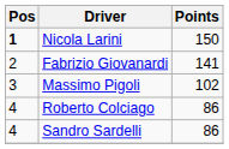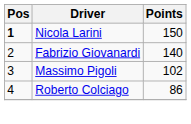 <table class="wikitable" style="font-size: 85%;">
 <tr>
 <th>Pos</th>
 <th>Driver</th>
 <th>Points</th>
 </tr>
 <tr>
 <td><strong>1</strong></td>
 <td> <a href='#'>Nicola Larini</a></td>
 <td style="text-align:right">150</td>
 </tr>
 <tr>
 <td>2</td>
 <td> <a href='#'>Fabrizio Giovanardi</a></td>
-<td style="text-align:right">141</td>
+<td style="text-align:right">140</td>
 </tr>
 <tr>
 <td>3</td>
 <td> <a href='#'>Massimo Pigoli</a></td>
 <td style="text-align:right">102</td>
 </tr>
 <tr>
 <td>4</td>
 <td> <a href='#'>Roberto Colciago</a></td>
 <td style="text-align:right">86</td>
 </tr>
 <tr>
-<td>4</td>
-<td> <a href='#'>Sandro Sardelli</a></td>
-<td style="text-align:right">86</td>
-</tr>
-<tr>
 </tr>
 </table>
